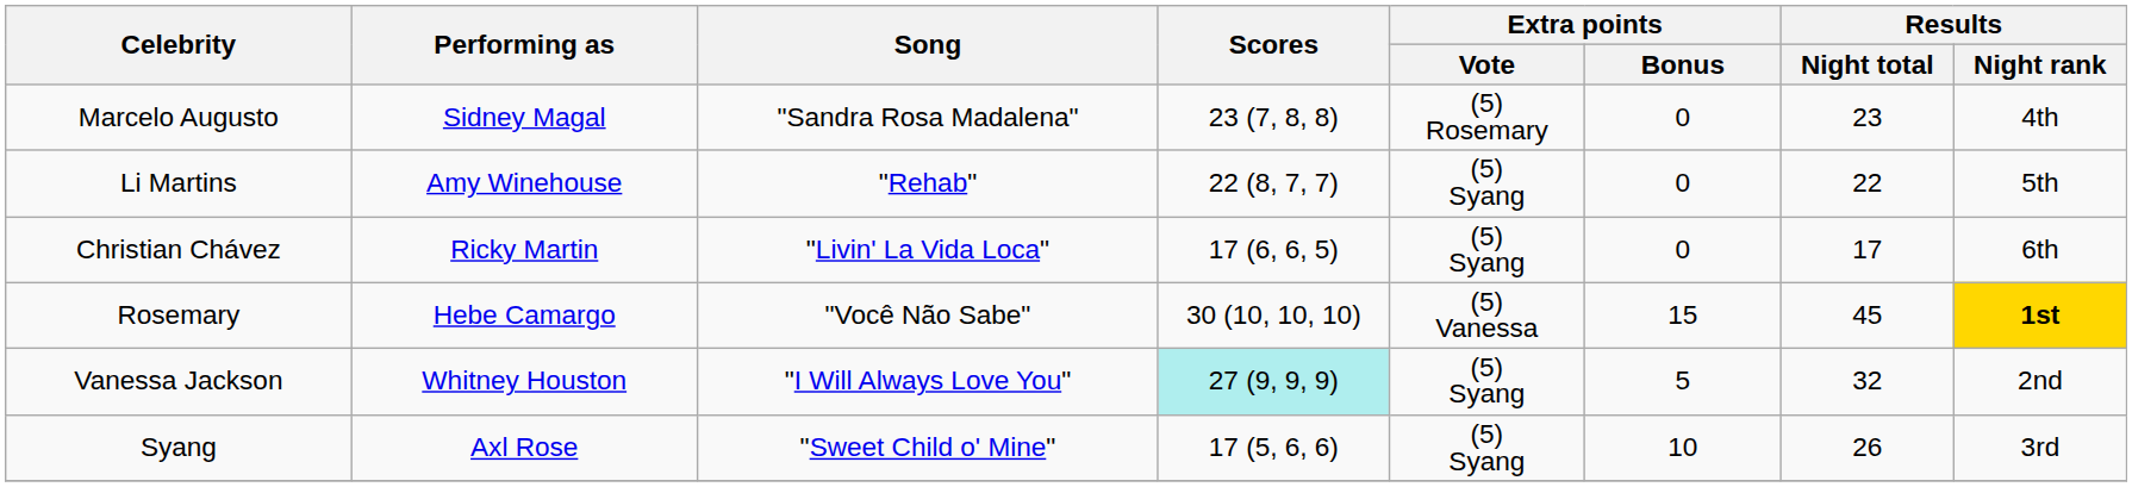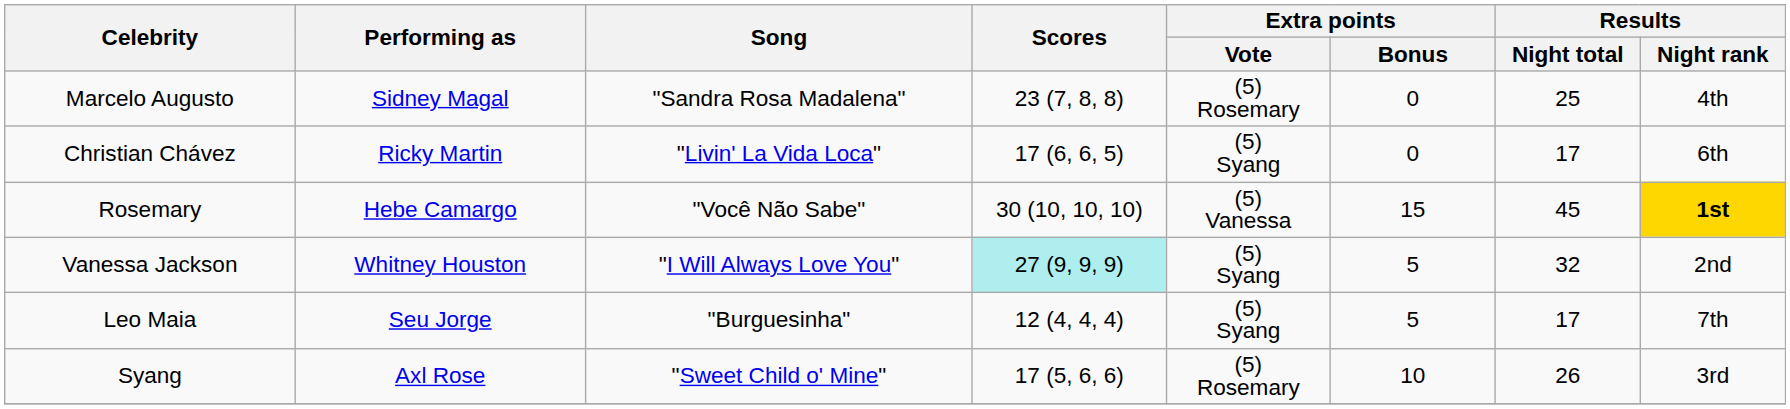 <table class="wikitable" style="font-size:100%; line-height:16px; text-align:center" width="100%">
 <tr>
 <th rowspan="2" style="width:15.0%;">Celebrity</th>
 <th rowspan="2" style="width:15.0%;">Performing as</th>
 <th rowspan="2" style="width:20.0%;">Song</th>
 <th rowspan="2" style="width:10.0%;">Scores</th>
 <th colspan="2">Extra points</th>
 <th colspan="2">Results</th>
 </tr>
 <tr>
 <th style="width:08.5%;">Vote</th>
 <th style="width:08.5%;">Bonus</th>
 <th style="width:07.5%;">Night total</th>
 <th style="width:07.5%;">Night rank</th>
 </tr>
 <tr>
 <td>Marcelo Augusto</td>
 <td><a href='#'>Sidney Magal</a></td>
 <td>"Sandra Rosa Madalena"</td>
 <td>23 (7, 8, 8)</td>
 <td>(5)<br>Rosemary</td>
 <td>0</td>
-<td>23</td>
+<td>25</td>
 <td>4th</td>
-</tr>
-<tr>
-<td>Li Martins</td>
-<td><a href='#'>Amy Winehouse</a></td>
-<td>"<a href='#'>Rehab</a>"</td>
-<td>22 (8, 7, 7)</td>
-<td>(5)<br>Syang</td>
-<td>0</td>
-<td>22</td>
-<td>5th</td>
 </tr>
 <tr>
 <td>Christian Chávez</td>
 <td><a href='#'>Ricky Martin</a></td>
 <td>"<a href='#'>Livin' La Vida Loca</a>"</td>
 <td>17 (6, 6, 5)</td>
 <td>(5)<br>Syang</td>
 <td>0</td>
 <td>17</td>
 <td>6th</td>
 </tr>
 <tr>
 <td>Rosemary</td>
 <td><a href='#'>Hebe Camargo</a></td>
 <td>"Você Não Sabe"</td>
 <td>30 (10, 10, 10)</td>
 <td>(5)<br>Vanessa</td>
 <td>15</td>
 <td>45</td>
 <td bgcolor="FFD700"><strong>1st</strong></td>
 </tr>
 <tr>
 <td>Vanessa Jackson</td>
 <td><a href='#'>Whitney Houston</a></td>
 <td>"<a href='#'>I Will Always Love You</a>"</td>
 <td style="background: paleturquoise;">27 (9, 9, 9)</td>
 <td>(5)<br>Syang</td>
 <td>5</td>
 <td>32</td>
 <td>2nd</td>
 </tr>
 <tr>
+<td>Leo Maia</td>
+<td><a href='#'>Seu Jorge</a></td>
+<td>"Burguesinha"</td>
+<td>12 (4, 4, 4)</td>
+<td>(5)<br>Syang</td>
+<td>5</td>
+<td>17</td>
+<td>7th</td>
+</tr>
+<tr>
 <td>Syang</td>
 <td><a href='#'>Axl Rose</a></td>
 <td>"<a href='#'>Sweet Child o' Mine</a>"</td>
 <td>17 (5, 6, 6)</td>
-<td>(5)<br>Syang</td>
+<td>(5)<br>Rosemary</td>
 <td>10</td>
 <td>26</td>
 <td>3rd</td>
 </tr>
 <tr>
 </tr>
 </table>
